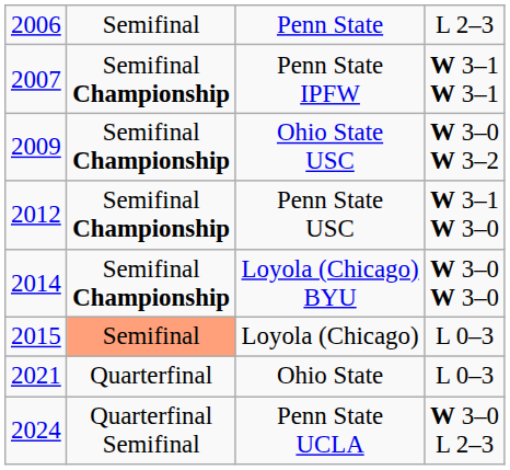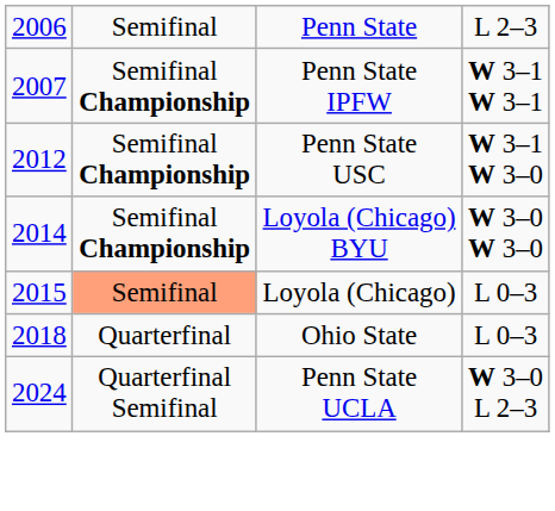 <table class="wikitable">
 <tr align="center">
 <td><a href='#'>2006</a></td>
 <td>Semifinal</td>
 <td><a href='#'>Penn State</a></td>
 <td>L 2–3</td>
 </tr>
 <tr align="center">
 <td><a href='#'>2007</a></td>
 <td>Semifinal<br><strong>Championship</strong></td>
 <td>Penn State<br><a href='#'>IPFW</a></td>
 <td><strong>W</strong> 3–1<br><strong>W</strong> 3–1</td>
-</tr>
-<tr align="center">
-<td><a href='#'>2009</a></td>
-<td>Semifinal<br><strong>Championship</strong></td>
-<td><a href='#'>Ohio State</a><br><a href='#'>USC</a></td>
-<td><strong>W</strong> 3–0<br> <strong>W</strong> 3–2</td>
 </tr>
 <tr align="center">
 <td><a href='#'>2012</a></td>
 <td>Semifinal<br><strong>Championship</strong></td>
 <td>Penn State<br>USC</td>
 <td><strong>W</strong> 3–1<br><strong>W</strong> 3–0</td>
 </tr>
 <tr align="center">
 <td><a href='#'>2014</a></td>
 <td>Semifinal<br><strong>Championship</strong></td>
 <td><a href='#'>Loyola (Chicago)</a><br> <a href='#'>BYU</a></td>
 <td><strong>W</strong> 3–0<br> <strong>W</strong> 3–0</td>
 </tr>
 <tr align="center">
 <td><a href='#'>2015</a></td>
 <td style="background: lightsalmon;">Semifinal</td>
 <td>Loyola (Chicago)</td>
 <td>L 0–3</td>
 </tr>
 <tr align="center">
-<td><a href='#'>2021</a></td>
+<td><a href='#'>2018</a></td>
 <td>Quarterfinal</td>
 <td>Ohio State</td>
 <td>L 0–3</td>
 </tr>
 <tr align="center">
 <td><a href='#'>2024</a></td>
 <td>Quarterfinal<br>Semifinal</td>
 <td>Penn State<br><a href='#'>UCLA</a></td>
 <td><strong>W</strong> 3–0<br>L 2–3</td>
 </tr>
 </table>
